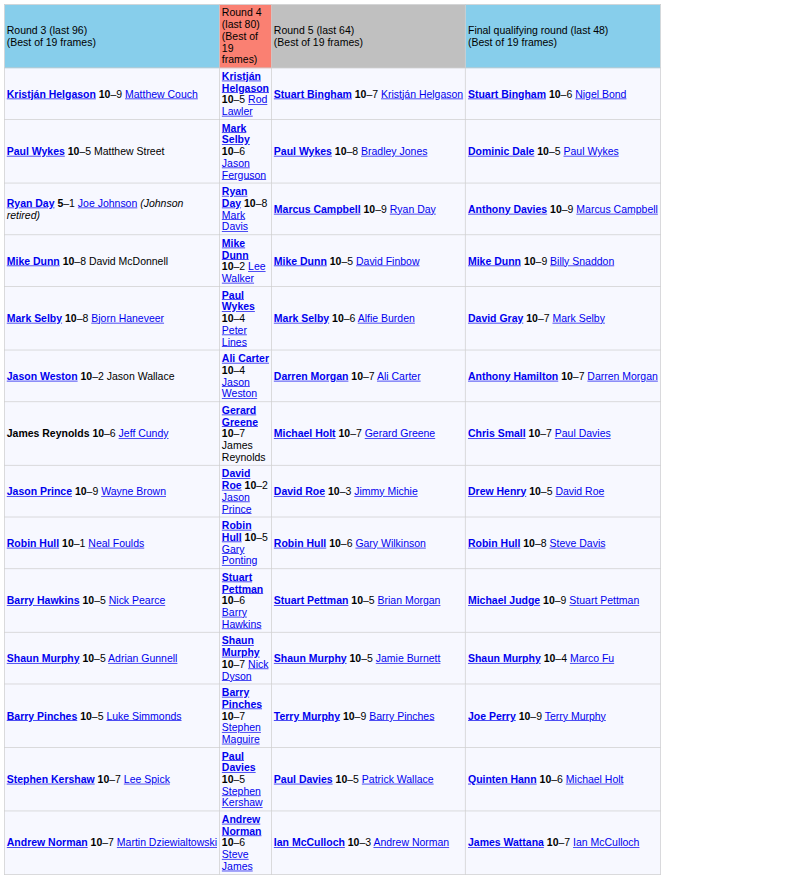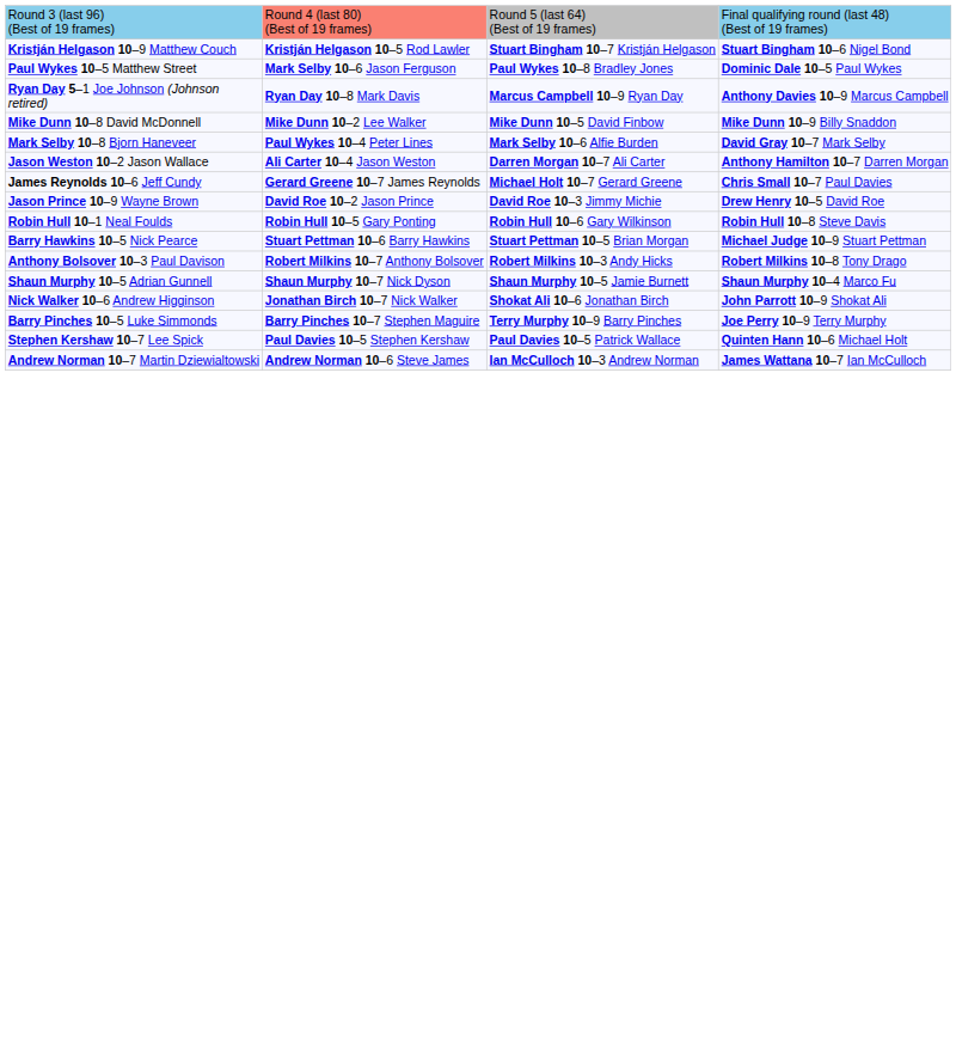 <table cellpadding="3" cellspacing="0" border="1" style="background:#f7f8ff; font-size:95%; border:#ccc solid 1px; border-collapse:collapse;">
 <tr>
 <td style="background:skyblue">Round 3 (last 96)<br>(Best of 19 frames)</td>
 <td style="background:salmon">Round 4 (last 80)<br>(Best of 19 frames)</td>
 <td style="background:silver">Round 5 (last 64)<br>(Best of 19 frames)</td>
 <td style="background:skyblue">Final qualifying round (last 48)<br>(Best of 19 frames)</td>
 </tr>
 <tr>
 <td><strong> <a href='#'>Kristján Helgason</a> 10</strong>–9  <a href='#'>Matthew Couch</a></td>
 <td><strong> <a href='#'>Kristján Helgason</a> 10</strong>–5  <a href='#'>Rod Lawler</a></td>
 <td nowrap><strong> <a href='#'>Stuart Bingham</a> 10</strong>–7  <a href='#'>Kristján Helgason</a></td>
 <td><strong> <a href='#'>Stuart Bingham</a> 10</strong>–6  <a href='#'>Nigel Bond</a></td>
 </tr>
 <tr>
 <td><strong> <a href='#'>Paul Wykes</a> 10</strong>–5  Matthew Street</td>
 <td><strong> <a href='#'>Mark Selby</a> 10</strong>–6  <a href='#'>Jason Ferguson</a></td>
 <td><strong> <a href='#'>Paul Wykes</a> 10</strong>–8  <a href='#'>Bradley Jones</a></td>
 <td><strong> <a href='#'>Dominic Dale</a> 10</strong>–5  <a href='#'>Paul Wykes</a></td>
 </tr>
 <tr>
 <td><strong> <a href='#'>Ryan Day</a> 5</strong>–1  <a href='#'>Joe Johnson</a> <em>(Johnson retired)</em></td>
 <td><strong> <a href='#'>Ryan Day</a> 10</strong>–8  <a href='#'>Mark Davis</a></td>
 <td><strong> <a href='#'>Marcus Campbell</a> 10</strong>–9  <a href='#'>Ryan Day</a></td>
 <td nowrap><strong> <a href='#'>Anthony Davies</a> 10</strong>–9  <a href='#'>Marcus Campbell</a></td>
 </tr>
 <tr>
 <td><strong> <a href='#'>Mike Dunn</a> 10</strong>–8  David McDonnell</td>
 <td><strong> <a href='#'>Mike Dunn</a> 10</strong>–2  <a href='#'>Lee Walker</a></td>
 <td><strong> <a href='#'>Mike Dunn</a> 10</strong>–5  <a href='#'>David Finbow</a></td>
 <td><strong> <a href='#'>Mike Dunn</a> 10</strong>–9  <a href='#'>Billy Snaddon</a></td>
 </tr>
 <tr>
 <td><strong> <a href='#'>Mark Selby</a> 10</strong>–8  <a href='#'>Bjorn Haneveer</a></td>
 <td><strong> <a href='#'>Paul Wykes</a> 10</strong>–4  <a href='#'>Peter Lines</a></td>
 <td><strong> <a href='#'>Mark Selby</a> 10</strong>–6  <a href='#'>Alfie Burden</a></td>
 <td><strong> <a href='#'>David Gray</a> 10</strong>–7  <a href='#'>Mark Selby</a></td>
 </tr>
 <tr>
 <td><strong> <a href='#'>Jason Weston</a> 10</strong>–2  Jason Wallace</td>
 <td><strong> <a href='#'>Ali Carter</a> 10</strong>–4  <a href='#'>Jason Weston</a></td>
 <td><strong> <a href='#'>Darren Morgan</a> 10</strong>–7  <a href='#'>Ali Carter</a></td>
 <td><strong> <a href='#'>Anthony Hamilton</a> 10</strong>–7  <a href='#'>Darren Morgan</a></td>
 </tr>
 <tr>
 <td><strong> James Reynolds 10</strong>–6  <a href='#'>Jeff Cundy</a></td>
 <td><strong> <a href='#'>Gerard Greene</a> 10</strong>–7  James Reynolds</td>
 <td><strong> <a href='#'>Michael Holt</a> 10</strong>–7  <a href='#'>Gerard Greene</a></td>
 <td><strong> <a href='#'>Chris Small</a> 10</strong>–7  <a href='#'>Paul Davies</a></td>
 </tr>
 <tr>
 <td><strong> <a href='#'>Jason Prince</a> 10</strong>–9  <a href='#'>Wayne Brown</a></td>
 <td><strong> <a href='#'>David Roe</a> 10</strong>–2  <a href='#'>Jason Prince</a></td>
 <td><strong> <a href='#'>David Roe</a> 10</strong>–3  <a href='#'>Jimmy Michie</a></td>
 <td><strong> <a href='#'>Drew Henry</a> 10</strong>–5  <a href='#'>David Roe</a></td>
 </tr>
 <tr>
 <td><strong> <a href='#'>Robin Hull</a> 10</strong>–1  <a href='#'>Neal Foulds</a></td>
 <td><strong> <a href='#'>Robin Hull</a> 10</strong>–5  <a href='#'>Gary Ponting</a></td>
 <td><strong> <a href='#'>Robin Hull</a> 10</strong>–6  <a href='#'>Gary Wilkinson</a></td>
 <td><strong> <a href='#'>Robin Hull</a> 10</strong>–8  <a href='#'>Steve Davis</a></td>
 </tr>
 <tr>
 <td><strong> <a href='#'>Barry Hawkins</a> 10</strong>–5  <a href='#'>Nick Pearce</a></td>
 <td><strong> <a href='#'>Stuart Pettman</a> 10</strong>–6  <a href='#'>Barry Hawkins</a></td>
 <td><strong> <a href='#'>Stuart Pettman</a> 10</strong>–5  <a href='#'>Brian Morgan</a></td>
 <td><strong> <a href='#'>Michael Judge</a> 10</strong>–9  <a href='#'>Stuart Pettman</a></td>
 </tr>
 <tr>
+<td><strong> <a href='#'>Anthony Bolsover</a> 10</strong>–3  <a href='#'>Paul Davison</a></td>
+<td nowrap><strong> <a href='#'>Robert Milkins</a> 10</strong>–7  <a href='#'>Anthony Bolsover</a></td>
+<td><strong> <a href='#'>Robert Milkins</a> 10</strong>–3  <a href='#'>Andy Hicks</a></td>
+<td><strong> <a href='#'>Robert Milkins</a> 10</strong>–8  <a href='#'>Tony Drago</a></td>
+</tr>
+<tr>
 <td><strong> <a href='#'>Shaun Murphy</a> 10</strong>–5  <a href='#'>Adrian Gunnell</a></td>
 <td><strong> <a href='#'>Shaun Murphy</a> 10</strong>–7  <a href='#'>Nick Dyson</a></td>
 <td><strong> <a href='#'>Shaun Murphy</a> 10</strong>–5  <a href='#'>Jamie Burnett</a></td>
 <td><strong> <a href='#'>Shaun Murphy</a> 10</strong>–4  <a href='#'>Marco Fu</a></td>
+</tr>
+<tr>
+<td><strong> <a href='#'>Nick Walker</a> 10</strong>–6  <a href='#'>Andrew Higginson</a></td>
+<td><strong> <a href='#'>Jonathan Birch</a> 10</strong>–7  <a href='#'>Nick Walker</a></td>
+<td><strong> <a href='#'>Shokat Ali</a> 10</strong>–6  <a href='#'>Jonathan Birch</a></td>
+<td><strong> <a href='#'>John Parrott</a> 10</strong>–9  <a href='#'>Shokat Ali</a></td>
 </tr>
 <tr>
 <td><strong> <a href='#'>Barry Pinches</a> 10</strong>–5 <a href='#'>Luke Simmonds</a></td>
 <td><strong> <a href='#'>Barry Pinches</a> 10</strong>–7  <a href='#'>Stephen Maguire</a></td>
 <td><strong> <a href='#'>Terry Murphy</a> 10</strong>–9  <a href='#'>Barry Pinches</a></td>
 <td><strong> <a href='#'>Joe Perry</a> 10</strong>–9  <a href='#'>Terry Murphy</a></td>
 </tr>
 <tr>
 <td><strong> <a href='#'>Stephen Kershaw</a> 10</strong>–7  <a href='#'>Lee Spick</a></td>
 <td><strong> <a href='#'>Paul Davies</a> 10</strong>–5  <a href='#'>Stephen Kershaw</a></td>
 <td><strong> <a href='#'>Paul Davies</a> 10</strong>–5  <a href='#'>Patrick Wallace</a></td>
 <td><strong> <a href='#'>Quinten Hann</a> 10</strong>–6  <a href='#'>Michael Holt</a></td>
 </tr>
 <tr>
 <td nowrap><strong> <a href='#'>Andrew Norman</a> 10</strong>–7  <a href='#'>Martin Dziewialtowski</a></td>
 <td><strong> <a href='#'>Andrew Norman</a> 10</strong>–6  <a href='#'>Steve James</a></td>
 <td><strong> <a href='#'>Ian McCulloch</a> 10</strong>–3  <a href='#'>Andrew Norman</a></td>
 <td><strong> <a href='#'>James Wattana</a> 10</strong>–7  <a href='#'>Ian McCulloch</a></td>
 </tr>
 </table>
